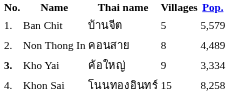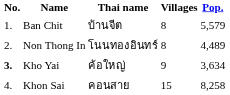 <table>
 <tr>
 <th>No.</th>
 <th>Name</th>
 <th>Thai name</th>
 <th>Villages</th>
 <th><a href='#'>Pop.</a></th>
 </tr>
 <tr>
 <td>1.</td>
 <td>Ban Chit</td>
 <td>บ้านจีต</td>
-<td>5</td>
+<td>8</td>
 <td>5,579</td>
 <td></td>
 </tr>
 <tr>
 <td>2.</td>
 <td>Non Thong In</td>
-<td>คอนสาย</td>
+<td>โนนทองอินทร์</td>
 <td>8</td>
 <td>4,489</td>
 <td></td>
 </tr>
 <tr>
 <td><strong>3.</strong></td>
 <td>Kho Yai</td>
 <td>ค้อใหญ่</td>
 <td>9</td>
-<td>3,334</td>
+<td>3,634</td>
 <td></td>
 </tr>
 <tr>
 <td>4.</td>
 <td>Khon Sai</td>
-<td>โนนทองอินทร์</td>
+<td>คอนสาย</td>
 <td>15</td>
 <td>8,258</td>
 <td></td>
 </tr>
 </table>
